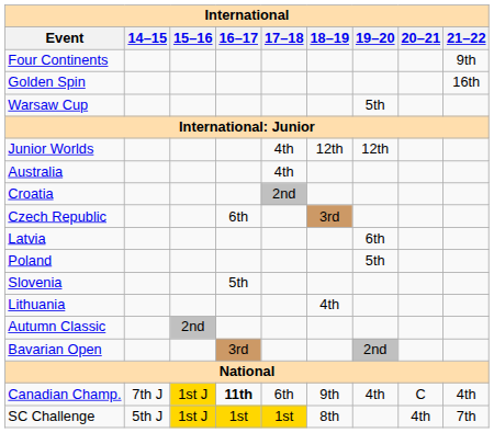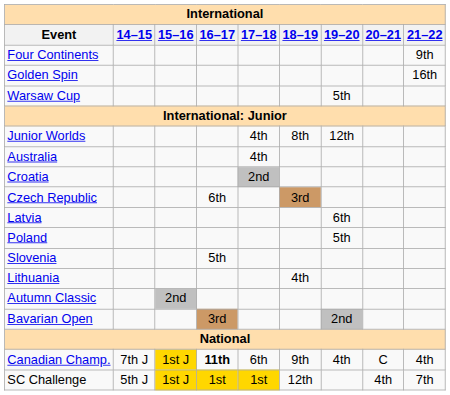 <table class="wikitable" style="text-align:center">
 <tr>
 <th colspan="9" style="background-color: #ffdead; " align="center">International</th>
 </tr>
 <tr>
 <th>Event</th>
 <th><a href='#'>14–15</a></th>
 <th><a href='#'>15–16</a></th>
 <th><a href='#'>16–17</a></th>
 <th><a href='#'>17–18</a></th>
 <th><a href='#'>18–19</a></th>
 <th><a href='#'>19–20</a></th>
 <th><a href='#'>20–21</a></th>
 <th><a href='#'>21–22</a></th>
 </tr>
 <tr>
 <td align=left><a href='#'>Four Continents</a></td>
 <td></td>
 <td></td>
 <td></td>
 <td></td>
 <td></td>
 <td></td>
 <td></td>
 <td>9th</td>
 </tr>
 <tr>
 <td align="left"> <a href='#'>Golden Spin</a></td>
 <td></td>
 <td></td>
 <td></td>
 <td></td>
 <td></td>
 <td></td>
 <td></td>
 <td>16th</td>
 </tr>
 <tr>
 <td align="left"> <a href='#'>Warsaw Cup</a></td>
 <td></td>
 <td></td>
 <td></td>
 <td></td>
 <td></td>
 <td>5th</td>
 <td></td>
 <td></td>
 </tr>
 <tr>
 <th colspan="9" style="background-color: #ffdead; " align="center">International: Junior</th>
 </tr>
 <tr>
 <td align="left"><a href='#'>Junior Worlds</a></td>
 <td></td>
 <td></td>
 <td></td>
 <td>4th</td>
-<td>12th</td>
+<td>8th</td>
 <td>12th</td>
 <td></td>
 <td></td>
 </tr>
 <tr>
 <td align="left"> <a href='#'>Australia</a></td>
 <td></td>
 <td></td>
 <td></td>
 <td>4th</td>
 <td></td>
 <td></td>
 <td></td>
 <td></td>
 </tr>
 <tr>
 <td align="left"> <a href='#'>Croatia</a></td>
 <td></td>
 <td></td>
 <td></td>
 <td bgcolor="silver">2nd</td>
 <td></td>
 <td></td>
 <td></td>
 <td></td>
 </tr>
 <tr>
 <td align="left"> <a href='#'>Czech Republic</a></td>
 <td></td>
 <td></td>
 <td>6th</td>
 <td></td>
 <td bgcolor="#cc9966">3rd</td>
 <td></td>
 <td></td>
 <td></td>
 </tr>
 <tr>
 <td align="left"> <a href='#'>Latvia</a></td>
 <td></td>
 <td></td>
 <td></td>
 <td></td>
 <td></td>
 <td>6th</td>
 <td></td>
 <td></td>
 </tr>
 <tr>
 <td align="left"> <a href='#'>Poland</a></td>
 <td></td>
 <td></td>
 <td></td>
 <td></td>
 <td></td>
 <td>5th</td>
 <td></td>
 <td></td>
 </tr>
 <tr>
 <td align="left"> <a href='#'>Slovenia</a></td>
 <td></td>
 <td></td>
 <td>5th</td>
 <td></td>
 <td></td>
 <td></td>
 <td></td>
 <td></td>
 </tr>
 <tr>
 <td align="left"> <a href='#'>Lithuania</a></td>
 <td></td>
 <td></td>
 <td></td>
 <td></td>
 <td>4th</td>
 <td></td>
 <td></td>
 <td></td>
 </tr>
 <tr>
 <td align="left"><a href='#'>Autumn Classic</a></td>
 <td></td>
 <td bgcolor="silver">2nd</td>
 <td></td>
 <td></td>
 <td></td>
 <td></td>
 <td></td>
 <td></td>
 </tr>
 <tr>
 <td align="left"><a href='#'>Bavarian Open</a></td>
 <td></td>
 <td></td>
 <td bgcolor="cc9966">3rd</td>
 <td></td>
 <td></td>
 <td bgcolor="silver">2nd</td>
 <td></td>
 <td></td>
 </tr>
 <tr>
 <th colspan="9" style="background-color: #ffdead; " align="center">National</th>
 </tr>
 <tr>
 <td align="left"><a href='#'>Canadian Champ.</a></td>
 <td>7th J</td>
 <td bgcolor="gold">1st J</td>
 <td><strong>11th</strong></td>
 <td>6th</td>
 <td>9th</td>
 <td>4th</td>
 <td>C</td>
 <td>4th</td>
 </tr>
 <tr>
 <td align="left">SC Challenge</td>
 <td>5th J</td>
 <td bgcolor="gold">1st J</td>
 <td bgcolor="gold">1st</td>
 <td bgcolor="gold">1st</td>
-<td>8th</td>
+<td>12th</td>
 <td></td>
 <td>4th</td>
 <td>7th</td>
 </tr>
 </table>
